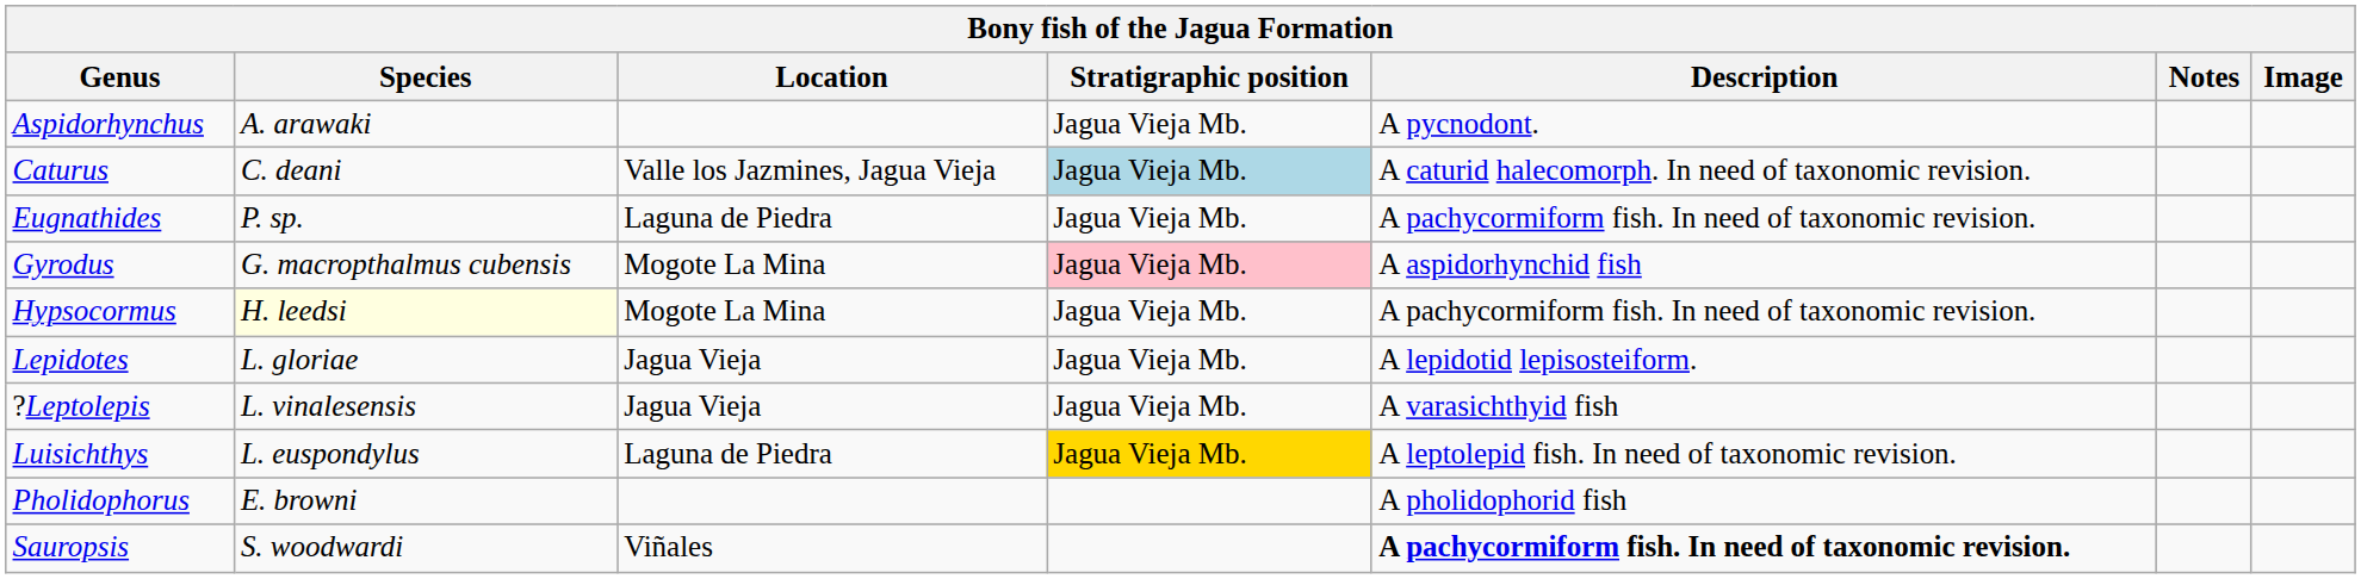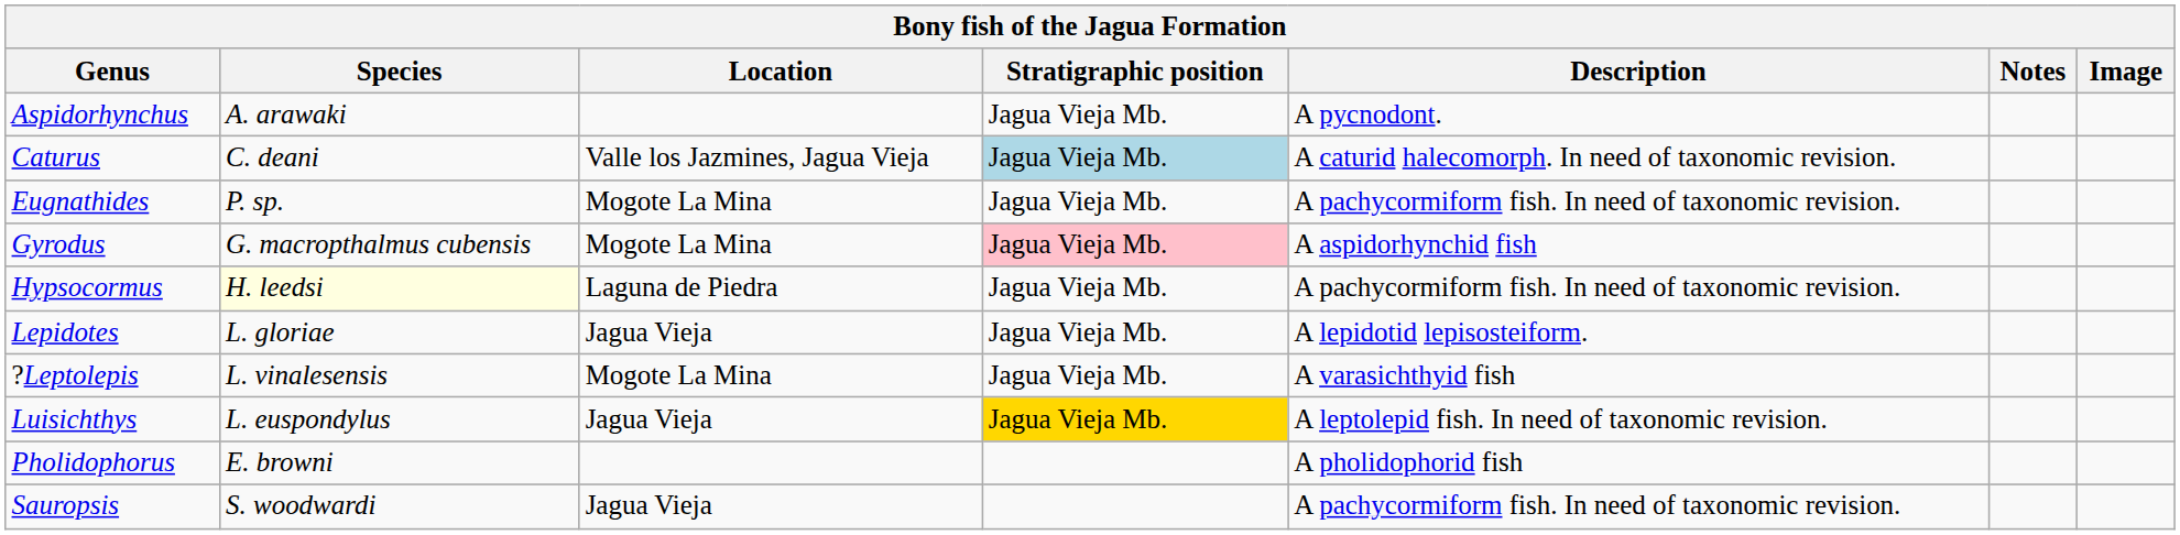 <table class="wikitable" align="center" width="100%">
 <tr>
 <th colspan="8" align="center"><strong>Bony fish of the Jagua Formation</strong></th>
 </tr>
 <tr>
 <th>Genus</th>
 <th>Species</th>
 <th>Location</th>
 <th>Stratigraphic position</th>
 <th>Description</th>
 <th>Notes</th>
 <th>Image</th>
 </tr>
 <tr>
 <td><em><a href='#'>Aspidorhynchus</a></em></td>
 <td><em>A. arawaki</em></td>
 <td></td>
 <td>Jagua Vieja Mb.</td>
 <td>A <a href='#'>pycnodont</a>.</td>
 <td></td>
 <td></td>
 </tr>
 <tr>
 <td><em><a href='#'>Caturus</a></em></td>
 <td><em>C. deani</em></td>
 <td>Valle los Jazmines, Jagua Vieja</td>
 <td style="background: lightblue;">Jagua Vieja Mb.</td>
 <td>A <a href='#'>caturid</a> <a href='#'>halecomorph</a>. In need of taxonomic revision.</td>
 <td></td>
 <td></td>
 </tr>
 <tr>
 <td><em><a href='#'>Eugnathides</a></em></td>
 <td><em>P. sp.</em></td>
-<td>Laguna de Piedra</td>
+<td>Mogote La Mina</td>
 <td>Jagua Vieja Mb.</td>
 <td>A <a href='#'>pachycormiform</a> fish. In need of taxonomic revision.</td>
 <td></td>
 <td></td>
 </tr>
 <tr>
 <td><em><a href='#'>Gyrodus</a></em></td>
 <td><em>G. macropthalmus cubensis</em></td>
 <td>Mogote La Mina</td>
 <td style="background: pink;">Jagua Vieja Mb.</td>
 <td>A <a href='#'>aspidorhynchid</a> <a href='#'>fish</a></td>
 <td></td>
 <td></td>
 </tr>
 <tr>
 <td><em><a href='#'>Hypsocormus</a></em></td>
 <td style="background: lightyellow;"><em>H. leedsi</em></td>
-<td>Mogote La Mina</td>
+<td>Laguna de Piedra</td>
 <td>Jagua Vieja Mb.</td>
 <td>A pachycormiform fish. In need of taxonomic revision.</td>
 <td></td>
 <td></td>
 </tr>
 <tr>
 <td><em><a href='#'>Lepidotes</a></em></td>
 <td><em>L. gloriae</em></td>
 <td>Jagua Vieja</td>
 <td>Jagua Vieja Mb.</td>
 <td>A <a href='#'>lepidotid</a> <a href='#'>lepisosteiform</a>.</td>
 <td></td>
 <td></td>
 </tr>
 <tr>
 <td>?<em><a href='#'>Leptolepis</a></em></td>
 <td><em>L. vinalesensis</em></td>
-<td>Jagua Vieja</td>
+<td>Mogote La Mina</td>
 <td>Jagua Vieja Mb.</td>
 <td>A <a href='#'>varasichthyid</a> fish</td>
 <td></td>
 <td></td>
 </tr>
 <tr>
 <td><em><a href='#'>Luisichthys</a></em></td>
 <td><em>L. euspondylus</em></td>
-<td>Laguna de Piedra</td>
+<td>Jagua Vieja</td>
 <td style="background: gold;">Jagua Vieja Mb.</td>
 <td>A <a href='#'>leptolepid</a> fish. In need of taxonomic revision.</td>
 <td></td>
 <td></td>
 </tr>
 <tr>
 <td><em><a href='#'>Pholidophorus</a></em></td>
 <td><em>E. browni</em></td>
 <td></td>
 <td></td>
 <td>A <a href='#'>pholidophorid</a> fish</td>
 <td></td>
 <td></td>
 </tr>
 <tr>
 <td><em><a href='#'>Sauropsis</a></em></td>
 <td><em>S. woodwardi</em></td>
-<td>Viñales</td>
+<td>Jagua Vieja</td>
 <td></td>
-<td><strong>A <a href='#'>pachycormiform</a> fish. In need of taxonomic revision.</strong></td>
+<td>A <a href='#'>pachycormiform</a> fish. In need of taxonomic revision.</td>
 <td></td>
 <td></td>
 </tr>
 </table>
